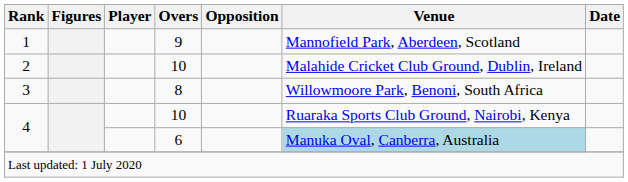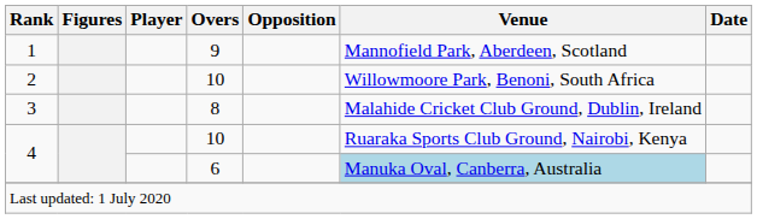 <table class="wikitable plainrowheaders sortable">
 <tr>
 <th scope=col>Rank</th>
 <th scope=col>Figures</th>
 <th scope=col>Player</th>
 <th scope=col>Overs</th>
 <th scope=col>Opposition</th>
 <th scope=col>Venue</th>
 <th scope=col>Date</th>
 </tr>
 <tr>
 <td align=center>1</td>
 <th scope=row style=text-align:center;></th>
 <td></td>
 <td align=center>9</td>
 <td></td>
 <td><a href='#'>Mannofield Park</a>, <a href='#'>Aberdeen</a>, Scotland</td>
 <td></td>
 </tr>
 <tr>
 <td align=center>2</td>
 <th scope=row style=text-align:center;></th>
 <td></td>
 <td align=center>10</td>
 <td></td>
-<td><a href='#'>Malahide Cricket Club Ground</a>, <a href='#'>Dublin</a>, Ireland</td>
+<td><a href='#'>Willowmoore Park</a>, <a href='#'>Benoni</a>, South Africa</td>
 <td></td>
 </tr>
 <tr>
 <td align=center>3</td>
 <th scope=row style=text-align:center;></th>
 <td></td>
 <td align=center>8</td>
 <td></td>
-<td><a href='#'>Willowmoore Park</a>, <a href='#'>Benoni</a>, South Africa</td>
+<td><a href='#'>Malahide Cricket Club Ground</a>, <a href='#'>Dublin</a>, Ireland</td>
 <td></td>
 </tr>
 <tr>
 <td align=center rowspan=2>4</td>
 <th scope=row style=text-align:center; rowspan=2></th>
 <td></td>
 <td align=center>10</td>
 <td></td>
 <td><a href='#'>Ruaraka Sports Club Ground</a>, <a href='#'>Nairobi</a>, Kenya</td>
 <td></td>
 </tr>
 <tr>
 <td></td>
 <td align=center>6</td>
 <td></td>
 <td style="background: lightblue;"><a href='#'>Manuka Oval</a>, <a href='#'>Canberra</a>, Australia</td>
 <td> </td>
 </tr>
 <tr>
 </tr>
 <tr class=sortbottom>
 <td colspan=7><small>Last updated: 1 July 2020</small></td>
 </tr>
 </table>
